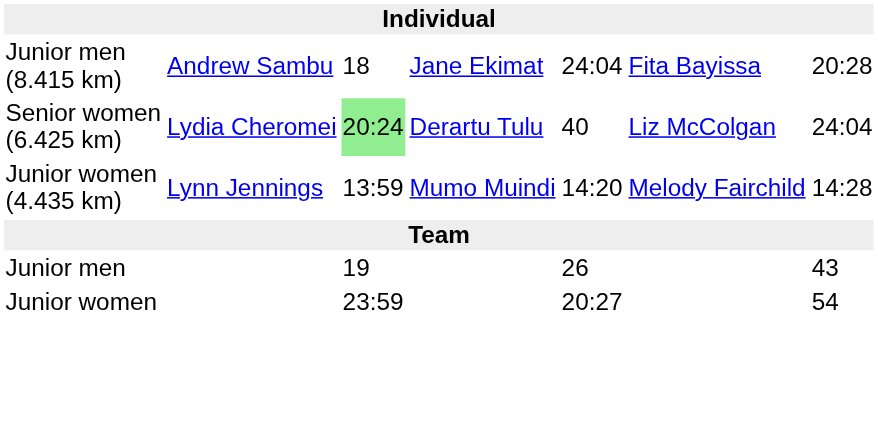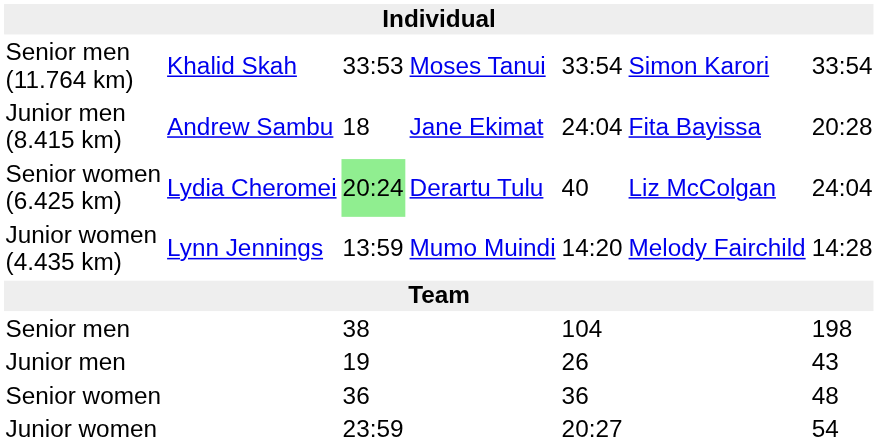 <table>
 <tr>
 <td colspan=7 bgcolor=#eeeeee style=text-align:center;><strong>Individual</strong></td>
+</tr>
+<tr>
+<td>Senior men<br>(11.764 km)</td>
+<td><a href='#'>Khalid Skah</a><br></td>
+<td>33:53</td>
+<td><a href='#'>Moses Tanui</a><br></td>
+<td>33:54</td>
+<td><a href='#'>Simon Karori</a><br></td>
+<td>33:54</td>
 </tr>
 <tr>
 <td>Junior men<br>(8.415 km)</td>
 <td><a href='#'>Andrew Sambu</a><br></td>
 <td>18</td>
 <td><a href='#'>Jane Ekimat</a><br></td>
 <td>24:04</td>
 <td><a href='#'>Fita Bayissa</a><br></td>
 <td>20:28</td>
 </tr>
 <tr>
 <td>Senior women<br>(6.425 km)</td>
 <td><a href='#'>Lydia Cheromei</a><br></td>
 <td style="background: lightgreen;">20:24</td>
 <td><a href='#'>Derartu Tulu</a><br></td>
 <td>40</td>
 <td><a href='#'>Liz McColgan</a><br></td>
 <td>24:04</td>
 </tr>
 <tr>
 <td>Junior women<br>(4.435 km)</td>
 <td><a href='#'>Lynn Jennings</a><br></td>
 <td>13:59</td>
 <td><a href='#'>Mumo Muindi</a><br></td>
 <td>14:20</td>
 <td><a href='#'>Melody Fairchild</a><br></td>
 <td>14:28</td>
 </tr>
 <tr>
 <td colspan=7 bgcolor=#eeeeee style=text-align:center;><strong>Team</strong></td>
 </tr>
 <tr>
+<td>Senior men</td>
+<td></td>
+<td>38</td>
+<td></td>
+<td>104</td>
+<td></td>
+<td>198</td>
+</tr>
+<tr>
 <td>Junior men</td>
 <td></td>
 <td>19</td>
 <td></td>
 <td>26</td>
 <td></td>
 <td>43</td>
+</tr>
+<tr>
+<td>Senior women</td>
+<td></td>
+<td>36</td>
+<td></td>
+<td>36</td>
+<td></td>
+<td>48</td>
 </tr>
 <tr>
 <td>Junior women</td>
 <td></td>
 <td>23:59</td>
 <td></td>
 <td>20:27</td>
 <td></td>
 <td>54</td>
 </tr>
 </table>
